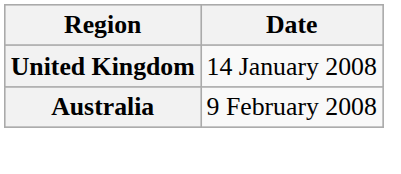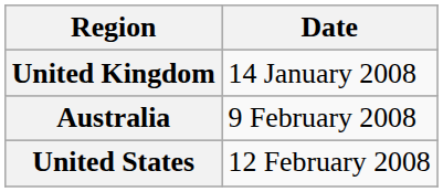 <table class="wikitable plainrowheaders">
 <tr>
 <th scope="col">Region</th>
 <th scope="col">Date</th>
 </tr>
 <tr>
 <th scope="row">United Kingdom</th>
 <td>14 January 2008</td>
 </tr>
 <tr>
 <th scope="row">Australia</th>
 <td>9 February 2008</td>
 </tr>
+<tr>
+<th scope="row">United States</th>
+<td>12 February 2008</td>
+</tr>
 </table>
